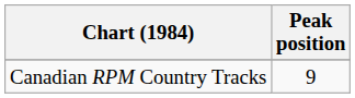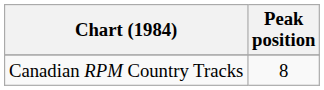 <table class="wikitable sortable">
 <tr>
 <th align="left">Chart (1984)</th>
 <th align="center">Peak<br>position</th>
 </tr>
 <tr>
 </tr>
 <tr>
 <td align="left">Canadian <em>RPM</em> Country Tracks</td>
-<td align="center">9</td>
+<td align="center">8</td>
 </tr>
 </table>
